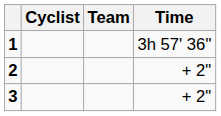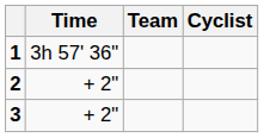 <table class=wikitable>
 <tr>
 <th></th>
+<th>Time</th>
+<th>Team</th>
 <th>Cyclist</th>
-<th>Team</th>
-<th>Time</th>
 </tr>
 <tr>
 <td><strong>1</strong></td>
+<td align="right">3h 57' 36"</td>
 <td></td>
 <td></td>
-<td align="right">3h 57' 36"</td>
 </tr>
 <tr>
 <td><strong>2</strong></td>
+<td align="right">+ 2"</td>
 <td></td>
 <td></td>
-<td align="right">+ 2"</td>
 </tr>
 <tr>
 <td><strong>3</strong></td>
+<td align="right">+ 2"</td>
 <td></td>
 <td></td>
-<td align="right">+ 2"</td>
 </tr>
 </table>
